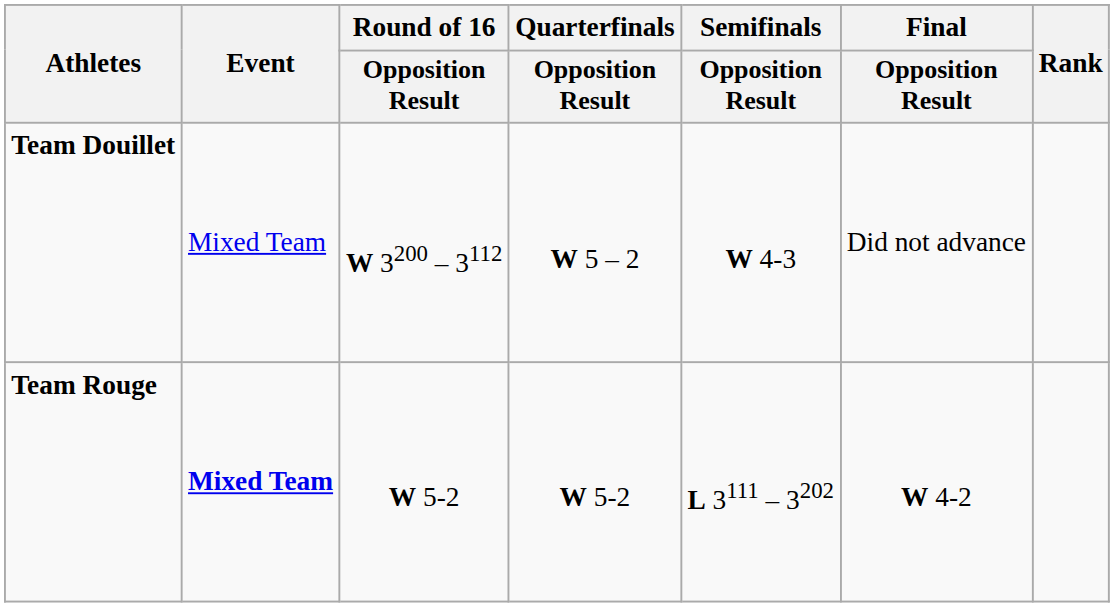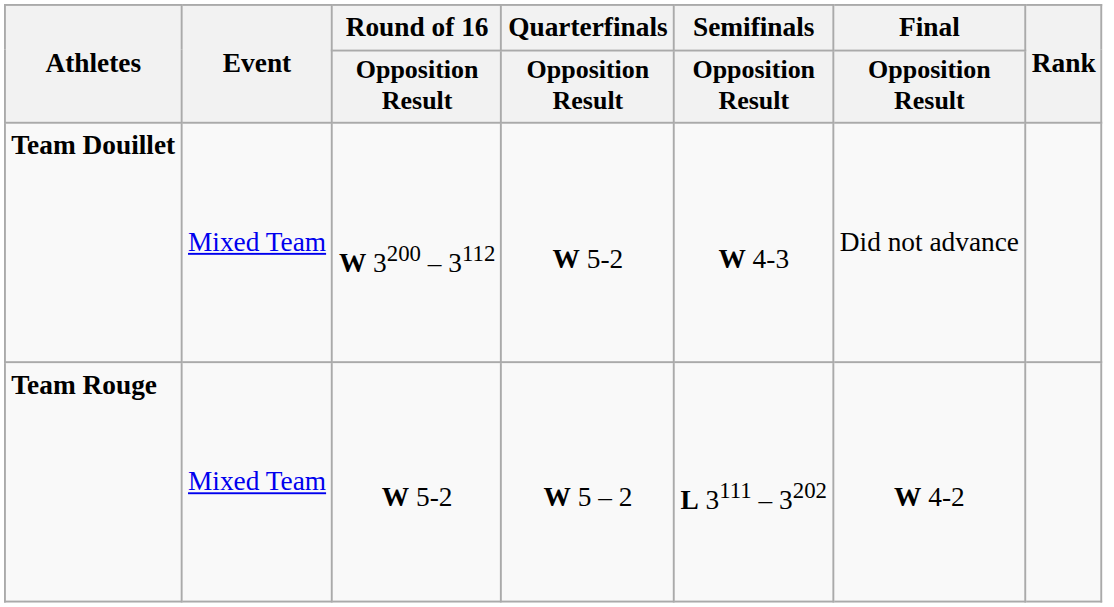 <table class="wikitable" style="font-size:90%">
 <tr>
 <th rowspan="2">Athletes</th>
 <th rowspan="2">Event</th>
 <th>Round of 16</th>
 <th>Quarterfinals</th>
 <th>Semifinals</th>
 <th>Final</th>
 <th rowspan=2>Rank</th>
 </tr>
 <tr style="font-size:95%">
 <th>Opposition<br>Result</th>
 <th>Opposition<br>Result</th>
 <th>Opposition<br>Result</th>
 <th>Opposition<br>Result</th>
 </tr>
 <tr align=center>
 <td align=left><strong>Team Douillet</strong><br><br><br><br><br><br><br></td>
 <td align=left><a href='#'>Mixed Team</a></td>
 <td><br><strong>W</strong> 3<sup>200</sup> – 3<sup>112</sup></td>
-<td><br><strong>W</strong> 5 – 2</td>
+<td><br> <strong>W</strong> 5-2</td>
 <td><br> <strong>W</strong> 4-3</td>
 <td>Did not advance</td>
 <td></td>
 </tr>
 <tr align=center>
 <td align=left><strong>Team Rouge</strong><br><br><br><br><br><br><br></td>
-<td align=left><strong><a href='#'>Mixed Team</a></strong></td>
+<td align=left><a href='#'>Mixed Team</a></td>
 <td><br> <strong>W</strong> 5-2</td>
-<td><br> <strong>W</strong> 5-2</td>
+<td><br><strong>W</strong> 5 – 2</td>
 <td><br><strong>L</strong> 3<sup>111</sup> – 3<sup>202</sup></td>
 <td><br> <strong>W</strong> 4-2</td>
 <td></td>
 </tr>
 </table>
